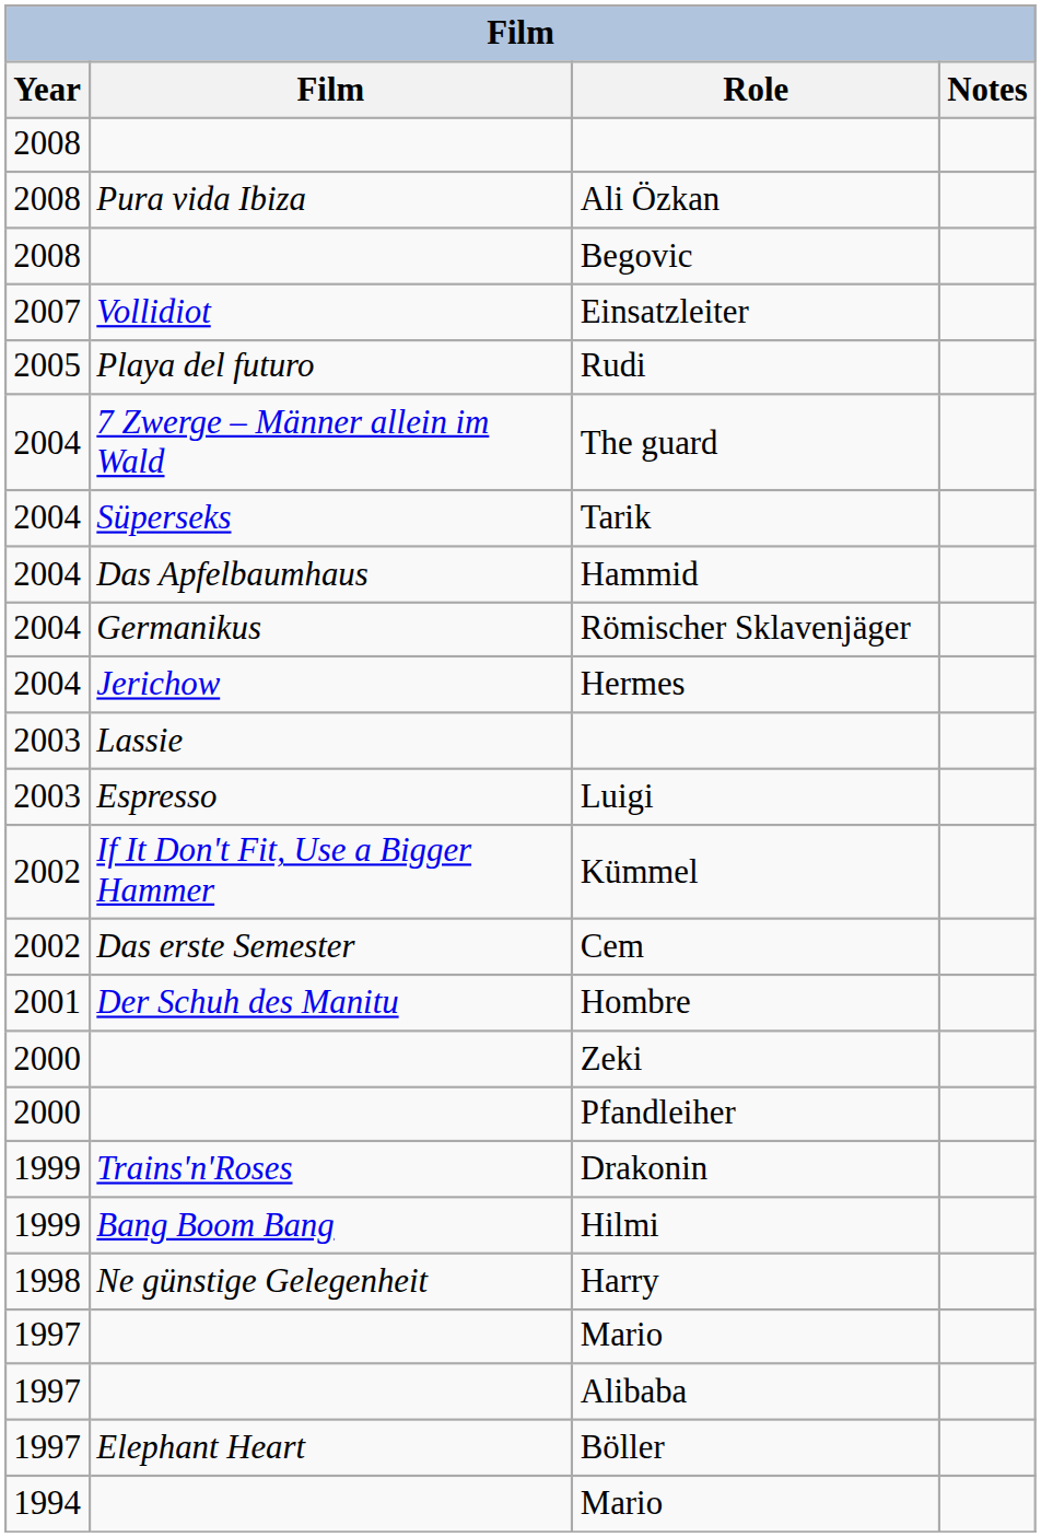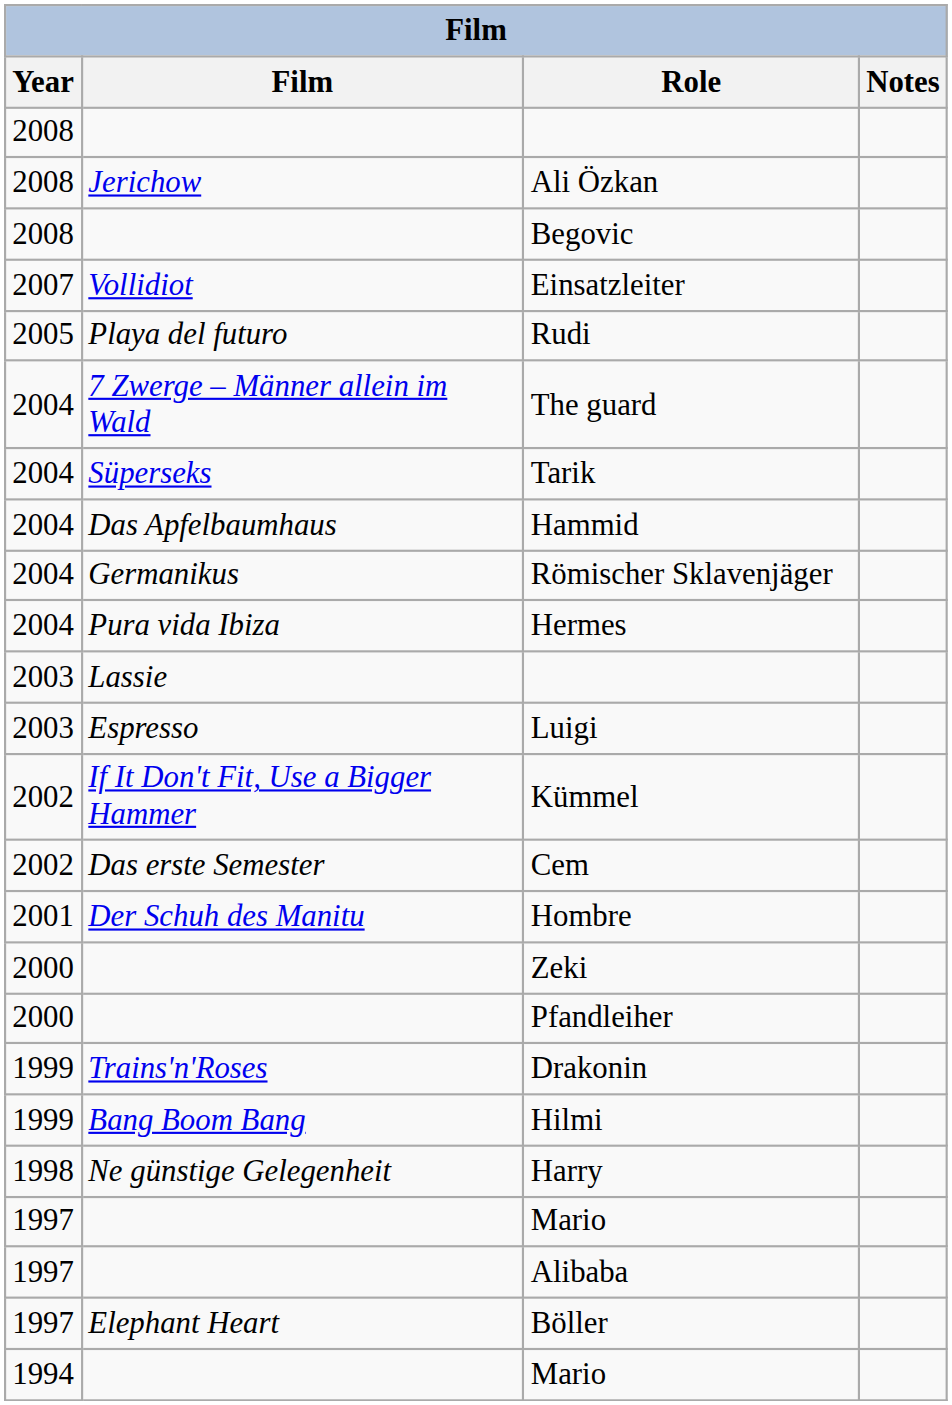 <table class="wikitable" style="font-size: 90%;">
 <tr>
 <th colspan="4" style="background: LightSteelBlue;">Film</th>
 </tr>
 <tr>
 <th align="center">Year</th>
 <th width="200">Film</th>
 <th width="150">Role</th>
 <th>Notes</th>
 </tr>
 <tr>
 <td>2008</td>
 <td><em></em></td>
 <td></td>
 <td></td>
 </tr>
 <tr>
 <td>2008</td>
-<td><em>Pura vida Ibiza</em></td>
+<td><em><a href='#'>Jerichow</a></em></td>
 <td>Ali Özkan</td>
 <td></td>
 </tr>
 <tr>
 <td>2008</td>
 <td><em></em></td>
 <td>Begovic</td>
 <td></td>
 </tr>
 <tr>
 <td>2007</td>
 <td><em><a href='#'>Vollidiot</a></em></td>
 <td>Einsatzleiter</td>
 <td></td>
 </tr>
 <tr>
 <td>2005</td>
 <td><em>Playa del futuro</em></td>
 <td>Rudi</td>
 <td></td>
 </tr>
 <tr>
 <td>2004</td>
 <td><em><a href='#'>7 Zwerge – Männer allein im Wald</a></em></td>
 <td>The guard</td>
 <td></td>
 </tr>
 <tr>
 <td>2004</td>
 <td><em><a href='#'>Süperseks</a></em></td>
 <td>Tarik</td>
 <td></td>
 </tr>
 <tr>
 <td>2004</td>
 <td><em>Das Apfelbaumhaus</em></td>
 <td>Hammid</td>
 <td></td>
 </tr>
 <tr>
 <td>2004</td>
 <td><em>Germanikus</em></td>
 <td>Römischer Sklavenjäger</td>
 <td></td>
 </tr>
 <tr>
 <td>2004</td>
-<td><em><a href='#'>Jerichow</a></em></td>
+<td><em>Pura vida Ibiza</em></td>
 <td>Hermes</td>
 <td></td>
 </tr>
 <tr>
 <td>2003</td>
 <td><em>Lassie</em></td>
 <td></td>
 <td></td>
 </tr>
 <tr>
 <td>2003</td>
 <td><em>Espresso</em></td>
 <td>Luigi</td>
 <td></td>
 </tr>
 <tr>
 <td>2002</td>
 <td><em><a href='#'>If It Don't Fit, Use a Bigger Hammer</a></em></td>
 <td>Kümmel</td>
 <td></td>
 </tr>
 <tr>
 <td>2002</td>
 <td><em>Das erste Semester</em></td>
 <td>Cem</td>
 <td></td>
 </tr>
 <tr>
 <td>2001</td>
 <td><em><a href='#'>Der Schuh des Manitu</a></em></td>
 <td>Hombre</td>
 <td></td>
 </tr>
 <tr>
 <td>2000</td>
 <td><em></em></td>
 <td>Zeki</td>
 <td></td>
 </tr>
 <tr>
 <td>2000</td>
 <td><em></em></td>
 <td>Pfandleiher</td>
 <td></td>
 </tr>
 <tr>
 <td>1999</td>
 <td><em><a href='#'>Trains'n'Roses</a></em></td>
 <td>Drakonin</td>
 <td></td>
 </tr>
 <tr>
 <td>1999</td>
 <td><em><a href='#'>Bang Boom Bang</a></em></td>
 <td>Hilmi</td>
 <td></td>
 </tr>
 <tr>
 <td>1998</td>
 <td><em>Ne günstige Gelegenheit</em></td>
 <td>Harry</td>
 <td></td>
 </tr>
 <tr>
 <td>1997</td>
 <td><em></em></td>
 <td>Mario</td>
 <td></td>
 </tr>
 <tr>
 <td>1997</td>
 <td><em></em></td>
 <td>Alibaba</td>
 <td></td>
 </tr>
 <tr>
 <td>1997</td>
 <td><em>Elephant Heart</em></td>
 <td>Böller</td>
 <td></td>
 </tr>
 <tr>
 <td>1994</td>
 <td><em></em></td>
 <td>Mario</td>
 <td></td>
 </tr>
 </table>
